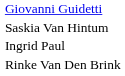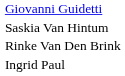 <table>
 <tr>
 <th></th>
 <td> <a href='#'>Giovanni Guidetti</a></td>
 </tr>
 <tr>
 <th></th>
 <td>Saskia Van Hintum</td>
 </tr>
 <tr>
 <th></th>
-<td>Ingrid Paul</td>
+<td>Rinke Van Den Brink</td>
 </tr>
 <tr>
 <th></th>
-<td>Rinke Van Den Brink</td>
+<td>Ingrid Paul</td>
 </tr>
 </table>
